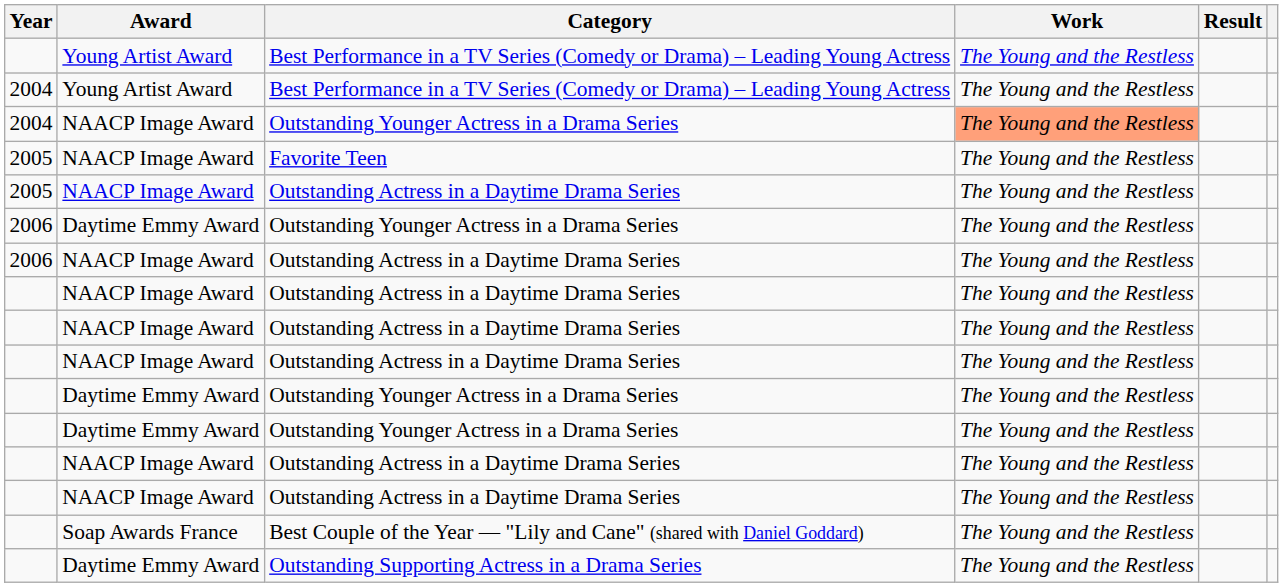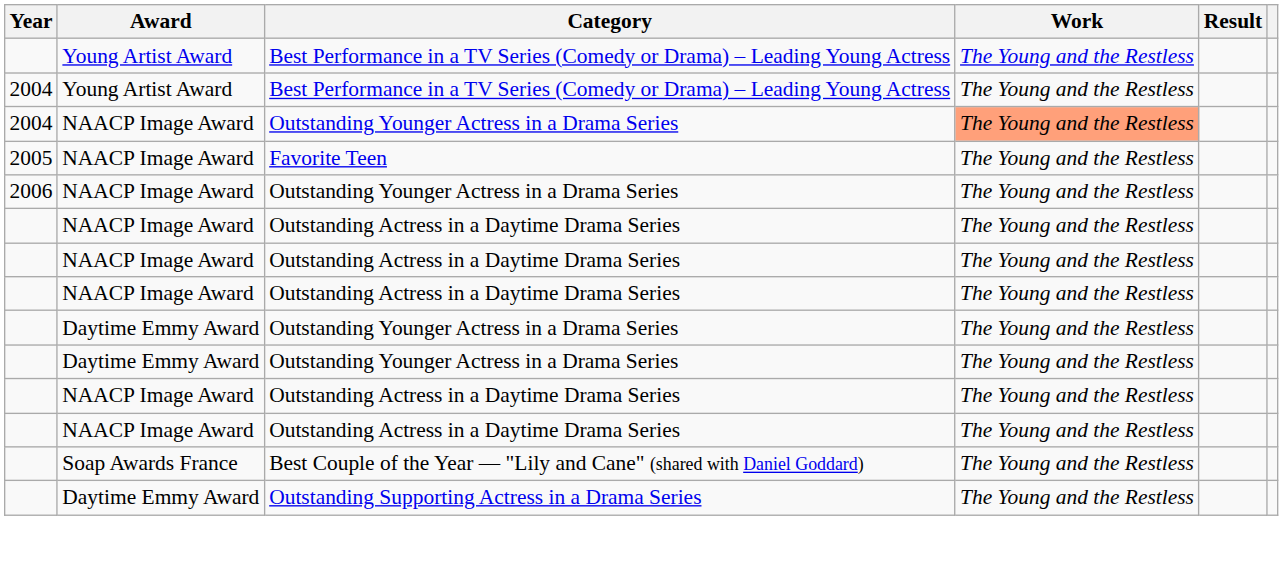 <table class="wikitable sortable plainrowheaders">
 <tr>
 <th scope="col">Year</th>
 <th scope="col">Award</th>
 <th scope="col">Category</th>
 <th scope="col">Work</th>
 <th scope="col">Result</th>
 <th scope="col" class="unsortable"></th>
 </tr>
 <tr>
 <td></td>
 <td><a href='#'>Young Artist Award</a></td>
 <td><a href='#'>Best Performance in a TV Series (Comedy or Drama) – Leading Young Actress</a></td>
 <td><em><a href='#'>The Young and the Restless</a></em></td>
 <td></td>
 <td></td>
 </tr>
 <tr>
 <td style="text-align:center">2004</td>
 <td>Young Artist Award</td>
 <td><a href='#'>Best Performance in a TV Series (Comedy or Drama) – Leading Young Actress</a></td>
 <td><em>The Young and the Restless</em></td>
 <td></td>
 <td></td>
 </tr>
 <tr>
 <td style="text-align:center">2004</td>
 <td>NAACP Image Award</td>
 <td><a href='#'>Outstanding Younger Actress in a Drama Series</a></td>
 <td style="background: lightsalmon;"><em>The Young and the Restless</em></td>
 <td></td>
 <td></td>
 </tr>
 <tr>
 <td style="text-align:center">2005</td>
 <td>NAACP Image Award</td>
 <td><a href='#'>Favorite Teen</a></td>
 <td><em>The Young and the Restless</em></td>
 <td></td>
 <td></td>
 </tr>
 <tr>
-<td style="text-align:center">2005</td>
-<td><a href='#'>NAACP Image Award</a></td>
-<td><a href='#'>Outstanding Actress in a Daytime Drama Series</a></td>
-<td><em>The Young and the Restless</em></td>
-<td></td>
-<td></td>
-</tr>
-<tr>
-<td style="text-align:center">2006</td>
-<td>Daytime Emmy Award</td>
-<td>Outstanding Younger Actress in a Drama Series</td>
-<td><em>The Young and the Restless</em></td>
-<td></td>
-<td></td>
-</tr>
-<tr>
 <td style="text-align:center">2006</td>
 <td>NAACP Image Award</td>
-<td>Outstanding Actress in a Daytime Drama Series</td>
+<td>Outstanding Younger Actress in a Drama Series</td>
 <td><em>The Young and the Restless</em></td>
 <td></td>
 <td></td>
 </tr>
 <tr>
 <td></td>
 <td>NAACP Image Award</td>
 <td>Outstanding Actress in a Daytime Drama Series</td>
 <td><em>The Young and the Restless</em></td>
 <td></td>
 <td></td>
 </tr>
 <tr>
 <td></td>
 <td>NAACP Image Award</td>
 <td>Outstanding Actress in a Daytime Drama Series</td>
 <td><em>The Young and the Restless</em></td>
 <td></td>
 <td></td>
 </tr>
 <tr>
 <td></td>
 <td>NAACP Image Award</td>
 <td>Outstanding Actress in a Daytime Drama Series</td>
 <td><em>The Young and the Restless</em></td>
 <td></td>
 <td></td>
 </tr>
 <tr>
 <td></td>
 <td>Daytime Emmy Award</td>
 <td>Outstanding Younger Actress in a Drama Series</td>
 <td><em>The Young and the Restless</em></td>
 <td></td>
 <td></td>
 </tr>
 <tr>
 <td></td>
 <td>Daytime Emmy Award</td>
 <td>Outstanding Younger Actress in a Drama Series</td>
 <td><em>The Young and the Restless</em></td>
 <td></td>
 <td></td>
 </tr>
 <tr>
 <td></td>
 <td>NAACP Image Award</td>
 <td>Outstanding Actress in a Daytime Drama Series</td>
 <td><em>The Young and the Restless</em></td>
 <td></td>
 <td></td>
 </tr>
 <tr>
 <td></td>
 <td>NAACP Image Award</td>
 <td>Outstanding Actress in a Daytime Drama Series</td>
 <td><em>The Young and the Restless</em></td>
 <td></td>
 <td></td>
 </tr>
 <tr>
 <td></td>
 <td>Soap Awards France</td>
 <td>Best Couple of the Year — "Lily and Cane"  <small>(shared with <a href='#'>Daniel Goddard</a>) </small></td>
 <td><em>The Young and the Restless</em></td>
 <td></td>
 <td></td>
 </tr>
 <tr>
 <td></td>
 <td>Daytime Emmy Award</td>
 <td><a href='#'>Outstanding Supporting Actress in a Drama Series</a></td>
 <td><em>The Young and the Restless</em></td>
 <td></td>
 <td></td>
 </tr>
 </table>
